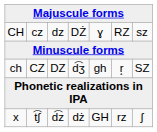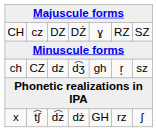 <table class="wikitable" style="text-align:center; margin: 0 1em 1em 1em !important;">
 <tr>
 <td colspan="20" bgcolor="#EFEFEF"><strong><a href='#'>Majuscule forms</a></strong></td>
 </tr>
 <tr>
 <td width="15">CH</td>
 <td>cz</td>
-<td>dz</td>
+<td width="15">DZ</td>
 <td width="15">DŻ</td>
 <td>ɣ</td>
 <td width="15">RZ</td>
-<td>sz</td>
+<td width="15">SZ</td>
 </tr>
 <tr>
 <td colspan="35" bgcolor="#EFEFEF"><strong><a href='#'>Minuscule forms</a></strong></td>
 </tr>
 <tr>
 <td>ch</td>
 <td width="15">CZ</td>
-<td width="15">DZ</td>
+<td>dz</td>
 <td>d͡ʒ</td>
 <td>gh</td>
 <td>r̝</td>
-<td width="15">SZ</td>
+<td>sz</td>
 </tr>
 <tr>
 <td colspan="35" bgcolor="#EFEFEF"><strong>Phonetic realizations in IPA</strong></td>
 </tr>
 <tr>
 <td>x</td>
 <td>t͡ʃ</td>
 <td>d͡z</td>
 <td>dż</td>
 <td width="15">GH</td>
 <td>rz</td>
 <td>ʃ</td>
 </tr>
 </table>
